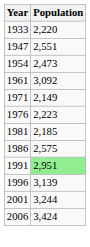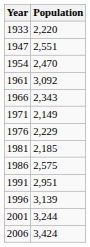 <table class="wikitable">
 <tr>
 <th>Year</th>
 <th>Population</th>
 </tr>
 <tr>
 <td>1933</td>
 <td>2,220</td>
 </tr>
 <tr>
 <td>1947</td>
 <td>2,551</td>
 </tr>
 <tr>
 <td>1954</td>
-<td>2,473</td>
+<td>2,470</td>
 </tr>
 <tr>
 <td>1961</td>
 <td>3,092</td>
+</tr>
+<tr>
+<td>1966</td>
+<td>2,343</td>
 </tr>
 <tr>
 <td>1971</td>
 <td>2,149</td>
 </tr>
 <tr>
 <td>1976</td>
-<td>2,223</td>
+<td>2,229</td>
 </tr>
 <tr>
 <td>1981</td>
 <td>2,185</td>
 </tr>
 <tr>
 <td>1986</td>
 <td>2,575</td>
 </tr>
 <tr>
 <td>1991</td>
-<td style="background: lightgreen;">2,951</td>
+<td>2,951</td>
 </tr>
 <tr>
 <td>1996</td>
 <td>3,139</td>
 </tr>
 <tr>
 <td>2001</td>
 <td>3,244</td>
 </tr>
 <tr>
 <td>2006</td>
 <td>3,424</td>
 </tr>
 </table>
